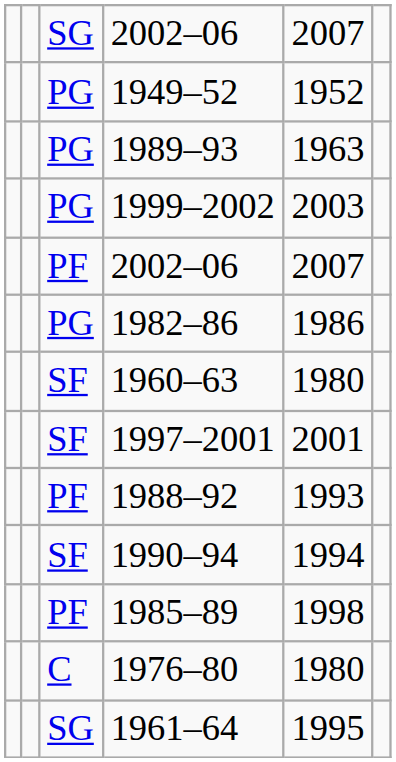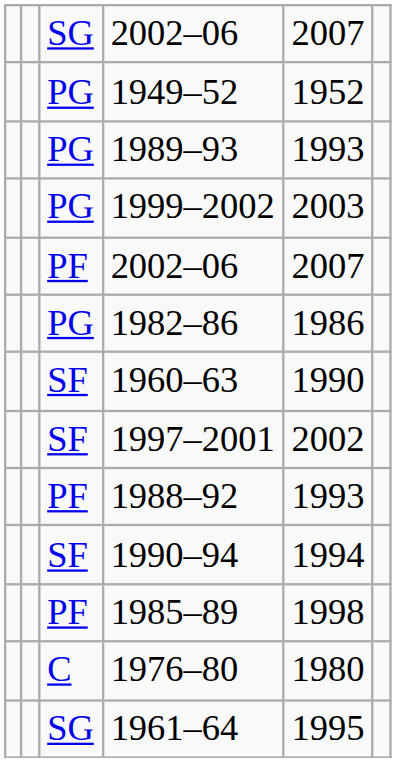 <table class="wikitable sortable">
 <tr>
 <td></td>
 <td></td>
 <td><a href='#'>SG</a></td>
 <td>2002–06</td>
 <td>2007</td>
 <td></td>
 </tr>
 <tr>
 <td></td>
 <td></td>
 <td><a href='#'>PG</a></td>
 <td>1949–52</td>
 <td>1952</td>
 <td></td>
 </tr>
 <tr>
 <td></td>
 <td></td>
 <td><a href='#'>PG</a></td>
 <td>1989–93</td>
-<td>1963</td>
+<td>1993</td>
 <td></td>
 </tr>
 <tr>
 <td></td>
 <td></td>
 <td><a href='#'>PG</a></td>
 <td>1999–2002</td>
 <td>2003</td>
 <td></td>
 </tr>
 <tr>
 <td></td>
 <td></td>
 <td><a href='#'>PF</a></td>
 <td>2002–06</td>
 <td>2007</td>
 <td></td>
 </tr>
 <tr>
 <td></td>
 <td></td>
 <td><a href='#'>PG</a></td>
 <td>1982–86</td>
 <td>1986</td>
 <td></td>
 </tr>
 <tr>
 <td></td>
 <td></td>
 <td><a href='#'>SF</a></td>
 <td>1960–63</td>
-<td>1980</td>
+<td>1990</td>
 <td></td>
 </tr>
 <tr>
 <td></td>
 <td></td>
 <td><a href='#'>SF</a></td>
 <td>1997–2001</td>
-<td>2001</td>
+<td>2002</td>
 <td></td>
 </tr>
 <tr>
 <td></td>
 <td></td>
 <td><a href='#'>PF</a></td>
 <td>1988–92</td>
 <td>1993</td>
 <td></td>
 </tr>
 <tr>
 <td></td>
 <td></td>
 <td><a href='#'>SF</a></td>
 <td>1990–94</td>
 <td>1994</td>
 <td></td>
 </tr>
 <tr>
 <td></td>
 <td></td>
 <td><a href='#'>PF</a></td>
 <td>1985–89</td>
 <td>1998</td>
 <td></td>
 </tr>
 <tr>
 <td></td>
 <td></td>
 <td><a href='#'>C</a></td>
 <td>1976–80</td>
 <td>1980</td>
 <td></td>
 </tr>
 <tr>
 <td></td>
 <td></td>
 <td><a href='#'>SG</a></td>
 <td>1961–64</td>
 <td>1995</td>
 <td></td>
 </tr>
 </table>
